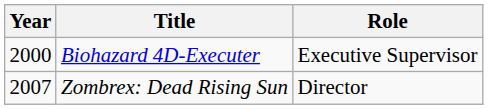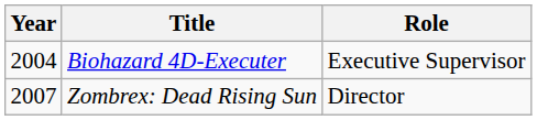 <table class="wikitable">
 <tr>
 <th>Year</th>
 <th>Title</th>
 <th>Role</th>
 </tr>
 <tr>
-<td>2000</td>
+<td>2004</td>
 <td><em><a href='#'>Biohazard 4D-Executer</a></em></td>
 <td>Executive Supervisor</td>
 </tr>
 <tr>
 <td>2007</td>
 <td><em>Zombrex: Dead Rising Sun</em></td>
 <td>Director</td>
 </tr>
 </table>
